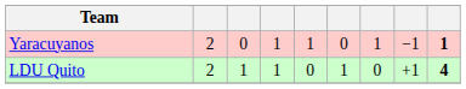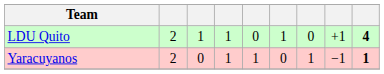 <table class="wikitable" style="text-align:center;">
 <tr>
 </tr>
 <tr>
 <th width="175">Team</th>
 <th width="25"></th>
 <th width="25"></th>
 <th width="25"></th>
 <th width="25"></th>
 <th width="25"></th>
 <th width="25"></th>
 <th width="25"></th>
 <th width="25"></th>
 </tr>
+<tr bgcolor=CCFFCC>
+<td align=left> <a href='#'>LDU Quito</a></td>
+<td>2</td>
+<td>1</td>
+<td>1</td>
+<td>0</td>
+<td>1</td>
+<td>0</td>
+<td>+1</td>
+<td><strong>4</strong></td>
+</tr>
 <tr bgcolor=FFCCCC>
 <td align=left> <a href='#'>Yaracuyanos</a></td>
 <td>2</td>
 <td>0</td>
 <td>1</td>
 <td>1</td>
 <td>0</td>
 <td>1</td>
 <td>−1</td>
 <td><strong>1</strong></td>
 </tr>
-<tr bgcolor=CCFFCC>
-<td align=left> <a href='#'>LDU Quito</a></td>
-<td>2</td>
-<td>1</td>
-<td>1</td>
-<td>0</td>
-<td>1</td>
-<td>0</td>
-<td>+1</td>
-<td><strong>4</strong></td>
-</tr>
 <tr>
 </tr>
 </table>
